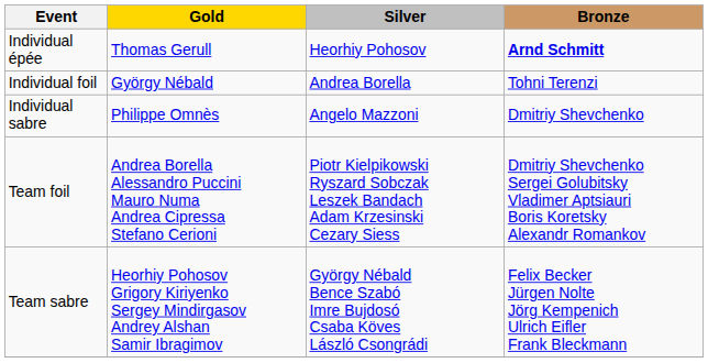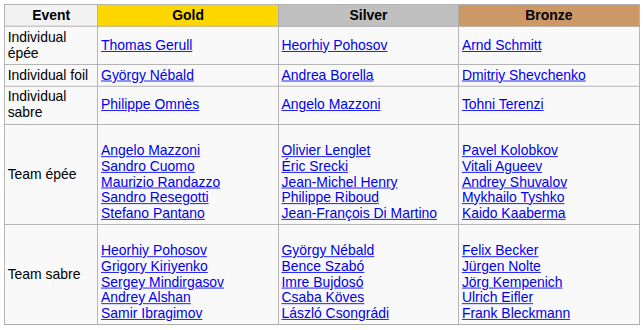 <table class="wikitable">
 <tr>
 <th width="100">Event</th>
 <th style="background-color:gold;" width="200"> Gold</th>
 <th style="background-color:silver;" width="200"> Silver</th>
 <th style="background-color:#CC9966;" width="200"> Bronze</th>
 </tr>
 <tr>
 <td>Individual épée</td>
 <td> <a href='#'>Thomas Gerull</a></td>
 <td> <a href='#'>Heorhiy Pohosov</a></td>
-<td><strong> <a href='#'>Arnd Schmitt</a></strong></td>
+<td> <a href='#'>Arnd Schmitt</a></td>
 </tr>
 <tr>
 <td>Individual foil</td>
 <td> <a href='#'>György Nébald</a></td>
 <td> <a href='#'>Andrea Borella</a></td>
-<td> <a href='#'>Tohni Terenzi</a></td>
+<td> <a href='#'>Dmitriy Shevchenko</a></td>
 </tr>
 <tr>
 <td>Individual sabre</td>
 <td> <a href='#'>Philippe Omnès</a></td>
 <td> <a href='#'>Angelo Mazzoni</a></td>
-<td> <a href='#'>Dmitriy Shevchenko</a></td>
+<td> <a href='#'>Tohni Terenzi</a></td>
 </tr>
 <tr>
-<td>Team foil</td>
-<td> <br> <a href='#'>Andrea Borella</a> <br> <a href='#'>Alessandro Puccini</a> <br> <a href='#'>Mauro Numa</a> <br> <a href='#'>Andrea Cipressa</a> <br> <a href='#'>Stefano Cerioni</a></td>
-<td> <br> <a href='#'>Piotr Kielpikowski</a> <br> <a href='#'>Ryszard Sobczak</a> <br> <a href='#'>Leszek Bandach</a> <br> <a href='#'>Adam Krzesinski</a> <br> <a href='#'>Cezary Siess</a></td>
-<td> <br> <a href='#'>Dmitriy Shevchenko</a> <br> <a href='#'>Sergei Golubitsky</a> <br> <a href='#'>Vladimer Aptsiauri</a> <br> <a href='#'>Boris Koretsky</a> <br> <a href='#'>Alexandr Romankov</a></td>
+<td>Team épée</td>
+<td> <br> <a href='#'>Angelo Mazzoni</a> <br> <a href='#'>Sandro Cuomo</a> <br> <a href='#'>Maurizio Randazzo</a> <br> <a href='#'>Sandro Resegotti</a> <br> <a href='#'>Stefano Pantano</a></td>
+<td> <br> <a href='#'>Olivier Lenglet</a> <br> <a href='#'>Éric Srecki</a> <br> <a href='#'>Jean-Michel Henry</a> <br> <a href='#'>Philippe Riboud</a> <br> <a href='#'>Jean-François Di Martino</a></td>
+<td> <br> <a href='#'>Pavel Kolobkov</a> <br> <a href='#'>Vitali Agueev</a> <br> <a href='#'>Andrey Shuvalov</a> <br> <a href='#'>Mykhailo Tyshko</a> <br> <a href='#'>Kaido Kaaberma</a></td>
 </tr>
 <tr>
 <td>Team sabre</td>
 <td> <br> <a href='#'>Heorhiy Pohosov</a> <br> <a href='#'>Grigory Kiriyenko</a> <br> <a href='#'>Sergey Mindirgasov</a> <br> <a href='#'>Andrey Alshan</a> <br> <a href='#'>Samir Ibragimov</a></td>
 <td> <br> <a href='#'>György Nébald</a> <br> <a href='#'>Bence Szabó</a> <br> <a href='#'>Imre Bujdosó</a> <br> <a href='#'>Csaba Köves</a> <br> <a href='#'>László Csongrádi</a></td>
 <td> <br> <a href='#'>Felix Becker</a> <br> <a href='#'>Jürgen Nolte</a> <br> <a href='#'>Jörg Kempenich</a> <br> <a href='#'>Ulrich Eifler</a> <br> <a href='#'>Frank Bleckmann</a></td>
 </tr>
 <tr>
 </tr>
 </table>
